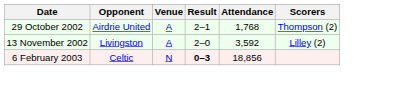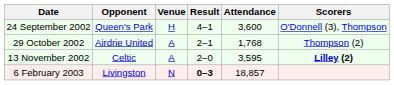 <table class="wikitable sortable" style="font-size:95%; text-align:center">
 <tr>
 <th>Date</th>
 <th>Opponent</th>
 <th>Venue</th>
 <th>Result</th>
 <th>Attendance</th>
 <th>Scorers</th>
+</tr>
+<tr bgcolor = "#EEFFEE">
+<td>24 September 2002</td>
+<td><a href='#'>Queen's Park</a></td>
+<td><a href='#'>H</a></td>
+<td>4–1</td>
+<td>3,600</td>
+<td><a href='#'>O'Donnell</a> (3), <a href='#'>Thompson</a></td>
 </tr>
 <tr bgcolor = "#EEFFEE">
 <td>29 October 2002</td>
 <td><a href='#'>Airdrie United</a></td>
 <td><a href='#'>A</a></td>
 <td>2–1</td>
 <td>1,768</td>
 <td><a href='#'>Thompson</a> (2)</td>
 </tr>
 <tr bgcolor = "#EEFFEE">
 <td>13 November 2002</td>
-<td><a href='#'>Livingston</a></td>
+<td><a href='#'>Celtic</a></td>
 <td><a href='#'>A</a></td>
 <td>2–0</td>
-<td>3,592</td>
-<td><a href='#'>Lilley</a> (2)</td>
+<td>3,595</td>
+<td><strong><a href='#'>Lilley</a> (2)</strong></td>
 </tr>
 <tr bgcolor = "FFEEEE">
 <td>6 February 2003</td>
-<td><a href='#'>Celtic</a></td>
+<td><a href='#'>Livingston</a></td>
 <td><a href='#'>N</a></td>
 <td><strong>0–3</strong></td>
-<td>18,856</td>
+<td>18,857</td>
 <td></td>
 </tr>
 </table>
